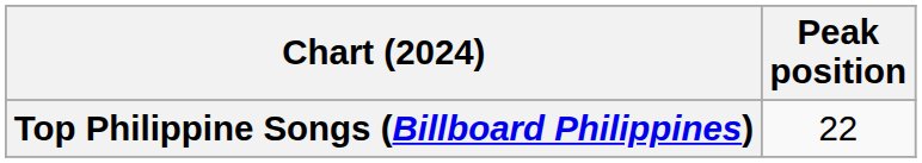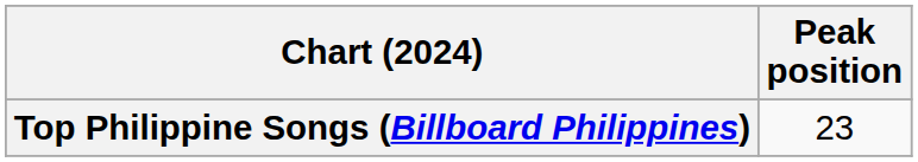 <table class="wikitable plainrowheaders" style="text-align:center;">
 <tr>
 <th scope="col">Chart (2024)</th>
 <th scope="col">Peak<br>position</th>
 </tr>
 <tr>
 <th scope="row">Top Philippine Songs (<em><a href='#'>Billboard Philippines</a></em>)</th>
-<td>22</td>
+<td>23</td>
 </tr>
 </table>
